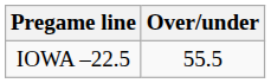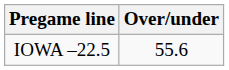 <table class="wikitable">
 <tr align="center">
 <th style=>Pregame line</th>
 <th style=>Over/under</th>
 </tr>
 <tr align="center">
 <td>IOWA –22.5</td>
-<td>55.5</td>
+<td>55.6</td>
 </tr>
 </table>
